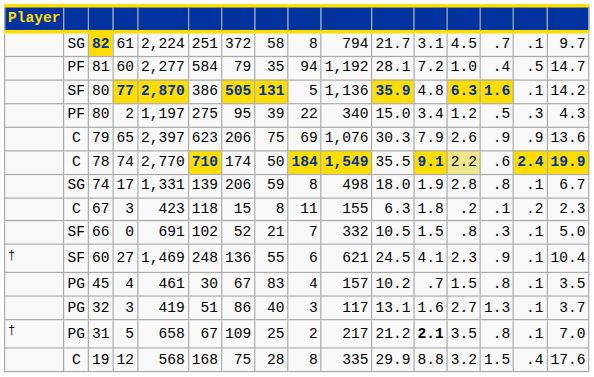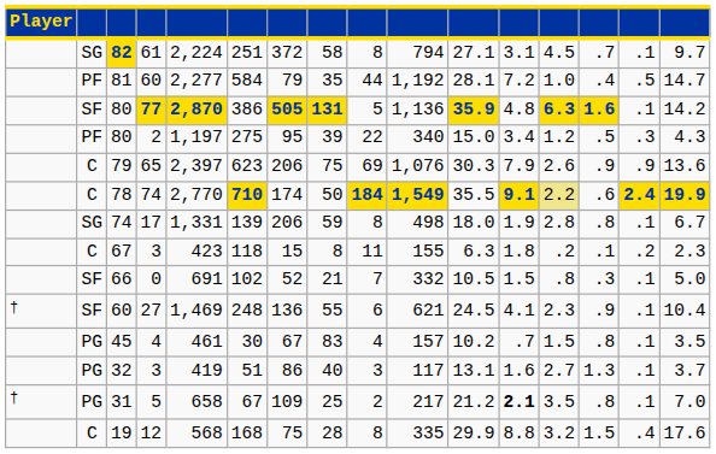 <table class="wikitable sortable" style="font-size: 95%; text-align:right;">
 <tr>
 <th style="background:#0032A0; color:#FEDD00; border-top:#FEDD00 3px solid; border-bottom:#FEDD00 3px solid;">Player</th>
 <th style="background:#0032A0; color:#FEDD00; border-top:#FEDD00 3px solid; border-bottom:#FEDD00 3px solid;"></th>
 <th style="background:#0032A0; color:#FEDD00; border-top:#FEDD00 3px solid; border-bottom:#FEDD00 3px solid;"></th>
 <th style="background:#0032A0; color:#FEDD00; border-top:#FEDD00 3px solid; border-bottom:#FEDD00 3px solid;"></th>
 <th style="background:#0032A0; color:#FEDD00; border-top:#FEDD00 3px solid; border-bottom:#FEDD00 3px solid;"></th>
 <th style="background:#0032A0; color:#FEDD00; border-top:#FEDD00 3px solid; border-bottom:#FEDD00 3px solid;"></th>
 <th style="background:#0032A0; color:#FEDD00; border-top:#FEDD00 3px solid; border-bottom:#FEDD00 3px solid;"></th>
 <th style="background:#0032A0; color:#FEDD00; border-top:#FEDD00 3px solid; border-bottom:#FEDD00 3px solid;"></th>
 <th style="background:#0032A0; color:#FEDD00; border-top:#FEDD00 3px solid; border-bottom:#FEDD00 3px solid;"></th>
 <th style="background:#0032A0; color:#FEDD00; border-top:#FEDD00 3px solid; border-bottom:#FEDD00 3px solid;"></th>
 <th style="background:#0032A0; color:#FEDD00; border-top:#FEDD00 3px solid; border-bottom:#FEDD00 3px solid;"></th>
 <th style="background:#0032A0; color:#FEDD00; border-top:#FEDD00 3px solid; border-bottom:#FEDD00 3px solid;"></th>
 <th style="background:#0032A0; color:#FEDD00; border-top:#FEDD00 3px solid; border-bottom:#FEDD00 3px solid;"></th>
 <th style="background:#0032A0; color:#FEDD00; border-top:#FEDD00 3px solid; border-bottom:#FEDD00 3px solid;"></th>
 <th style="background:#0032A0; color:#FEDD00; border-top:#FEDD00 3px solid; border-bottom:#FEDD00 3px solid;"></th>
 <th style="background:#0032A0; color:#FEDD00; border-top:#FEDD00 3px solid; border-bottom:#FEDD00 3px solid;"></th>
 </tr>
 <tr>
 <td style="text-align:left;"></td>
 <td style="text-align:center;">SG</td>
 <td style="background:#FEDD00; color:#0032A0;"><strong>82</strong></td>
 <td>61</td>
 <td>2,224</td>
 <td>251</td>
 <td>372</td>
 <td>58</td>
 <td>8</td>
 <td>794</td>
-<td>21.7</td>
+<td>27.1</td>
 <td>3.1</td>
 <td>4.5</td>
 <td>.7</td>
 <td>.1</td>
 <td>9.7</td>
 </tr>
 <tr>
 <td style="text-align:left;"></td>
 <td style="text-align:center;">PF</td>
 <td>81</td>
 <td>60</td>
 <td>2,277</td>
 <td>584</td>
 <td>79</td>
 <td>35</td>
-<td>94</td>
+<td>44</td>
 <td>1,192</td>
 <td>28.1</td>
 <td>7.2</td>
 <td>1.0</td>
 <td>.4</td>
 <td>.5</td>
 <td>14.7</td>
 </tr>
 <tr>
 <td style="text-align:left;"></td>
 <td style="text-align:center;">SF</td>
 <td>80</td>
 <td style="background:#FEDD00; color:#0032A0;"><strong>77</strong></td>
 <td style="background:#FEDD00; color:#0032A0;"><strong>2,870</strong></td>
 <td>386</td>
 <td style="background:#FEDD00; color:#0032A0;"><strong>505</strong></td>
 <td style="background:#FEDD00; color:#0032A0;"><strong>131</strong></td>
 <td>5</td>
 <td>1,136</td>
 <td style="background:#FEDD00; color:#0032A0;"><strong>35.9</strong></td>
 <td>4.8</td>
 <td style="background:#FEDD00; color:#0032A0;"><strong>6.3</strong></td>
 <td style="background:#FEDD00; color:#0032A0;"><strong>1.6</strong></td>
 <td>.1</td>
 <td>14.2</td>
 </tr>
 <tr>
 <td style="text-align:left;"></td>
 <td style="text-align:center;">PF</td>
 <td>80</td>
 <td>2</td>
 <td>1,197</td>
 <td>275</td>
 <td>95</td>
 <td>39</td>
 <td>22</td>
 <td>340</td>
 <td>15.0</td>
 <td>3.4</td>
 <td>1.2</td>
 <td>.5</td>
 <td>.3</td>
 <td>4.3</td>
 </tr>
 <tr>
 <td style="text-align:left;"></td>
 <td style="text-align:center;">C</td>
 <td>79</td>
 <td>65</td>
 <td>2,397</td>
 <td>623</td>
 <td>206</td>
 <td>75</td>
 <td>69</td>
 <td>1,076</td>
 <td>30.3</td>
 <td>7.9</td>
 <td>2.6</td>
 <td>.9</td>
 <td>.9</td>
 <td>13.6</td>
 </tr>
 <tr>
 <td style="text-align:left;"></td>
 <td style="text-align:center;">C</td>
 <td>78</td>
 <td>74</td>
 <td>2,770</td>
 <td style="background:#FEDD00; color:#0032A0;"><strong>710</strong></td>
 <td>174</td>
 <td>50</td>
 <td style="background:#FEDD00; color:#0032A0;"><strong>184</strong></td>
 <td style="background:#FEDD00; color:#0032A0;"><strong>1,549</strong></td>
 <td>35.5</td>
 <td style="background:#FEDD00; color:#0032A0;"><strong>9.1</strong></td>
 <td style="background: khaki;">2.2</td>
 <td>.6</td>
 <td style="background:#FEDD00; color:#0032A0;"><strong>2.4</strong></td>
 <td style="background:#FEDD00; color:#0032A0;"><strong>19.9</strong></td>
 </tr>
 <tr>
 <td style="text-align:left;"></td>
 <td style="text-align:center;">SG</td>
 <td>74</td>
 <td>17</td>
 <td>1,331</td>
 <td>139</td>
 <td>206</td>
 <td>59</td>
 <td>8</td>
 <td>498</td>
 <td>18.0</td>
 <td>1.9</td>
 <td>2.8</td>
 <td>.8</td>
 <td>.1</td>
 <td>6.7</td>
 </tr>
 <tr>
 <td style="text-align:left;"></td>
 <td style="text-align:center;">C</td>
 <td>67</td>
 <td>3</td>
 <td>423</td>
 <td>118</td>
 <td>15</td>
 <td>8</td>
 <td>11</td>
 <td>155</td>
 <td>6.3</td>
 <td>1.8</td>
 <td>.2</td>
 <td>.1</td>
 <td>.2</td>
 <td>2.3</td>
 </tr>
 <tr>
 <td style="text-align:left;"></td>
 <td style="text-align:center;">SF</td>
 <td>66</td>
 <td>0</td>
 <td>691</td>
 <td>102</td>
 <td>52</td>
 <td>21</td>
 <td>7</td>
 <td>332</td>
 <td>10.5</td>
 <td>1.5</td>
 <td>.8</td>
 <td>.3</td>
 <td>.1</td>
 <td>5.0</td>
 </tr>
 <tr>
 <td style="text-align:left;"><sup>†</sup></td>
 <td style="text-align:center;">SF</td>
 <td>60</td>
 <td>27</td>
 <td>1,469</td>
 <td>248</td>
 <td>136</td>
 <td>55</td>
 <td>6</td>
 <td>621</td>
 <td>24.5</td>
 <td>4.1</td>
 <td>2.3</td>
 <td>.9</td>
 <td>.1</td>
 <td>10.4</td>
 </tr>
 <tr>
 <td style="text-align:left;"></td>
 <td style="text-align:center;">PG</td>
 <td>45</td>
 <td>4</td>
 <td>461</td>
 <td>30</td>
 <td>67</td>
 <td>83</td>
 <td>4</td>
 <td>157</td>
 <td>10.2</td>
 <td>.7</td>
 <td>1.5</td>
 <td>.8</td>
 <td>.1</td>
 <td>3.5</td>
 </tr>
 <tr>
 <td style="text-align:left;"></td>
 <td style="text-align:center;">PG</td>
 <td>32</td>
 <td>3</td>
 <td>419</td>
 <td>51</td>
 <td>86</td>
 <td>40</td>
 <td>3</td>
 <td>117</td>
 <td>13.1</td>
 <td>1.6</td>
 <td>2.7</td>
 <td>1.3</td>
 <td>.1</td>
 <td>3.7</td>
 </tr>
 <tr>
 <td style="text-align:left;"><sup>†</sup></td>
 <td style="text-align:center;">PG</td>
 <td>31</td>
 <td>5</td>
 <td>658</td>
 <td>67</td>
 <td>109</td>
 <td>25</td>
 <td>2</td>
 <td>217</td>
 <td>21.2</td>
 <td><strong>2.1</strong></td>
 <td>3.5</td>
 <td>.8</td>
 <td>.1</td>
 <td>7.0</td>
 </tr>
 <tr>
 <td style="text-align:left;"></td>
 <td style="text-align:center;">C</td>
 <td>19</td>
 <td>12</td>
 <td>568</td>
 <td>168</td>
 <td>75</td>
 <td>28</td>
 <td>8</td>
 <td>335</td>
 <td>29.9</td>
 <td>8.8</td>
 <td>3.2</td>
 <td>1.5</td>
 <td>.4</td>
 <td>17.6</td>
 </tr>
 </table>
